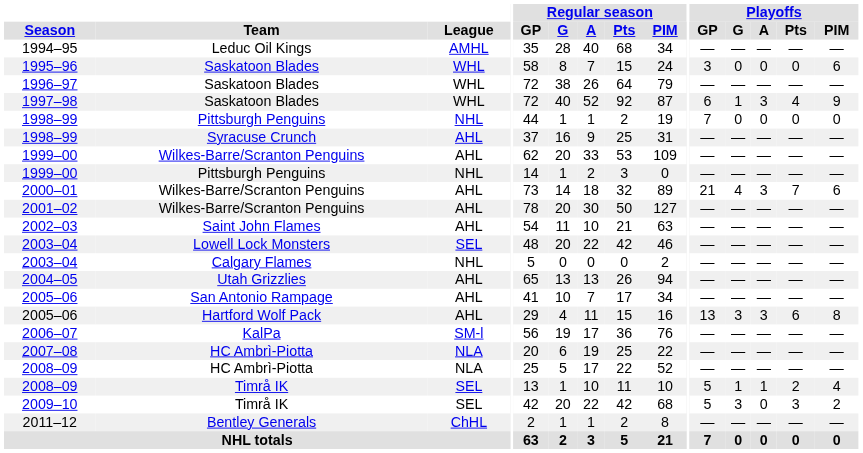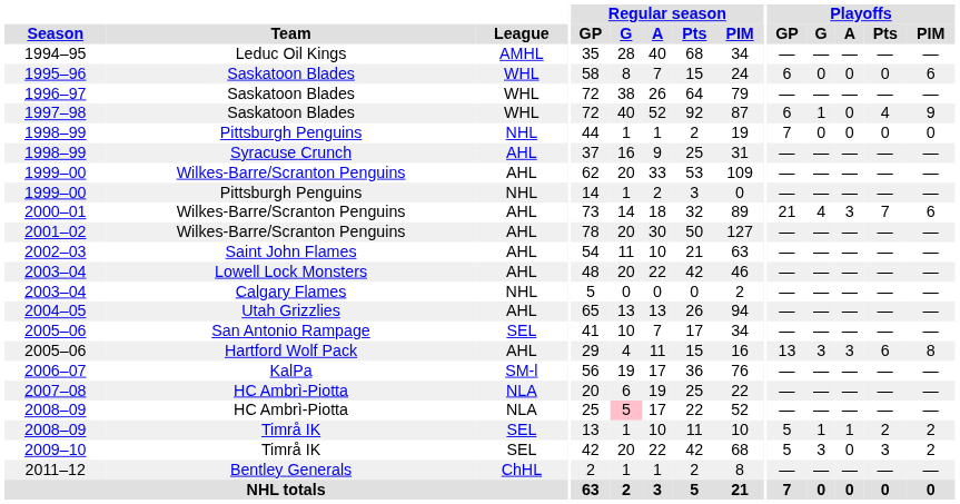 <table border="0" cellpadding="1" cellspacing="0" style="text-align:center; width:60em">
 <tr bgcolor="#e0e0e0">
 <th colspan="3" bgcolor="#ffffff"></th>
 <th rowspan="99" bgcolor="#ffffff"></th>
 <th colspan="5"><a href='#'>Regular season</a></th>
 <th rowspan="99" bgcolor="#ffffff"></th>
 <th colspan="5"><a href='#'>Playoffs</a></th>
 </tr>
 <tr bgcolor="#e0e0e0">
 <th><a href='#'>Season</a></th>
 <th>Team</th>
 <th>League</th>
 <th>GP</th>
 <th><a href='#'>G</a></th>
 <th><a href='#'>A</a></th>
 <th><a href='#'>Pts</a></th>
 <th><a href='#'>PIM</a></th>
 <th>GP</th>
 <th>G</th>
 <th>A</th>
 <th>Pts</th>
 <th>PIM</th>
 </tr>
 <tr>
 <td>1994–95</td>
 <td>Leduc Oil Kings</td>
 <td><a href='#'>AMHL</a></td>
 <td>35</td>
 <td>28</td>
 <td>40</td>
 <td>68</td>
 <td>34</td>
 <td>—</td>
 <td>—</td>
 <td>—</td>
 <td>—</td>
 <td>—</td>
 </tr>
 <tr bgcolor="#f0f0f0">
 <td><a href='#'>1995–96</a></td>
 <td><a href='#'>Saskatoon Blades</a></td>
 <td><a href='#'>WHL</a></td>
 <td>58</td>
 <td>8</td>
 <td>7</td>
 <td>15</td>
 <td>24</td>
-<td>3</td>
+<td>6</td>
 <td>0</td>
 <td>0</td>
 <td>0</td>
 <td>6</td>
 </tr>
 <tr>
 <td><a href='#'>1996–97</a></td>
 <td>Saskatoon Blades</td>
 <td>WHL</td>
 <td>72</td>
 <td>38</td>
 <td>26</td>
 <td>64</td>
 <td>79</td>
 <td>—</td>
 <td>—</td>
 <td>—</td>
 <td>—</td>
 <td>—</td>
 </tr>
 <tr bgcolor="#f0f0f0">
 <td><a href='#'>1997–98</a></td>
 <td>Saskatoon Blades</td>
 <td>WHL</td>
 <td>72</td>
 <td>40</td>
 <td>52</td>
 <td>92</td>
 <td>87</td>
 <td>6</td>
 <td>1</td>
-<td>3</td>
+<td>0</td>
 <td>4</td>
 <td>9</td>
 </tr>
 <tr>
 <td><a href='#'>1998–99</a></td>
 <td><a href='#'>Pittsburgh Penguins</a></td>
 <td><a href='#'>NHL</a></td>
 <td>44</td>
 <td>1</td>
 <td>1</td>
 <td>2</td>
 <td>19</td>
 <td>7</td>
 <td>0</td>
 <td>0</td>
 <td>0</td>
 <td>0</td>
 </tr>
 <tr bgcolor="#f0f0f0">
 <td><a href='#'>1998–99</a></td>
 <td><a href='#'>Syracuse Crunch</a></td>
 <td><a href='#'>AHL</a></td>
 <td>37</td>
 <td>16</td>
 <td>9</td>
 <td>25</td>
 <td>31</td>
 <td>—</td>
 <td>—</td>
 <td>—</td>
 <td>—</td>
 <td>—</td>
 </tr>
 <tr>
 <td><a href='#'>1999–00</a></td>
 <td><a href='#'>Wilkes-Barre/Scranton Penguins</a></td>
 <td>AHL</td>
 <td>62</td>
 <td>20</td>
 <td>33</td>
 <td>53</td>
 <td>109</td>
 <td>—</td>
 <td>—</td>
 <td>—</td>
 <td>—</td>
 <td>—</td>
 </tr>
 <tr bgcolor="#f0f0f0">
 <td><a href='#'>1999–00</a></td>
 <td>Pittsburgh Penguins</td>
 <td>NHL</td>
 <td>14</td>
 <td>1</td>
 <td>2</td>
 <td>3</td>
 <td>0</td>
 <td>—</td>
 <td>—</td>
 <td>—</td>
 <td>—</td>
 <td>—</td>
 </tr>
 <tr>
 <td><a href='#'>2000–01</a></td>
 <td>Wilkes-Barre/Scranton Penguins</td>
 <td>AHL</td>
 <td>73</td>
 <td>14</td>
 <td>18</td>
 <td>32</td>
 <td>89</td>
 <td>21</td>
 <td>4</td>
 <td>3</td>
 <td>7</td>
 <td>6</td>
 </tr>
 <tr bgcolor="#f0f0f0">
 <td><a href='#'>2001–02</a></td>
 <td>Wilkes-Barre/Scranton Penguins</td>
 <td>AHL</td>
 <td>78</td>
 <td>20</td>
 <td>30</td>
 <td>50</td>
 <td>127</td>
 <td>—</td>
 <td>—</td>
 <td>—</td>
 <td>—</td>
 <td>—</td>
 </tr>
 <tr>
 <td><a href='#'>2002–03</a></td>
 <td><a href='#'>Saint John Flames</a></td>
 <td>AHL</td>
 <td>54</td>
 <td>11</td>
 <td>10</td>
 <td>21</td>
 <td>63</td>
 <td>—</td>
 <td>—</td>
 <td>—</td>
 <td>—</td>
 <td>—</td>
 </tr>
 <tr bgcolor="#f0f0f0">
 <td><a href='#'>2003–04</a></td>
 <td><a href='#'>Lowell Lock Monsters</a></td>
-<td><a href='#'>SEL</a></td>
+<td>AHL</td>
 <td>48</td>
 <td>20</td>
 <td>22</td>
 <td>42</td>
 <td>46</td>
 <td>—</td>
 <td>—</td>
 <td>—</td>
 <td>—</td>
 <td>—</td>
 </tr>
 <tr>
 <td><a href='#'>2003–04</a></td>
 <td><a href='#'>Calgary Flames</a></td>
 <td>NHL</td>
 <td>5</td>
 <td>0</td>
 <td>0</td>
 <td>0</td>
 <td>2</td>
 <td>—</td>
 <td>—</td>
 <td>—</td>
 <td>—</td>
 <td>—</td>
 </tr>
 <tr bgcolor="#f0f0f0">
 <td><a href='#'>2004–05</a></td>
 <td><a href='#'>Utah Grizzlies</a></td>
 <td>AHL</td>
 <td>65</td>
 <td>13</td>
 <td>13</td>
 <td>26</td>
 <td>94</td>
 <td>—</td>
 <td>—</td>
 <td>—</td>
 <td>—</td>
 <td>—</td>
 </tr>
 <tr>
 <td><a href='#'>2005–06</a></td>
 <td><a href='#'>San Antonio Rampage</a></td>
-<td>AHL</td>
+<td><a href='#'>SEL</a></td>
 <td>41</td>
 <td>10</td>
 <td>7</td>
 <td>17</td>
 <td>34</td>
 <td>—</td>
 <td>—</td>
 <td>—</td>
 <td>—</td>
 <td>—</td>
 </tr>
 <tr bgcolor="#f0f0f0">
 <td>2005–06</td>
 <td><a href='#'>Hartford Wolf Pack</a></td>
 <td>AHL</td>
 <td>29</td>
 <td>4</td>
 <td>11</td>
 <td>15</td>
 <td>16</td>
 <td>13</td>
 <td>3</td>
 <td>3</td>
 <td>6</td>
 <td>8</td>
 </tr>
 <tr>
 <td><a href='#'>2006–07</a></td>
 <td><a href='#'>KalPa</a></td>
 <td><a href='#'>SM-l</a></td>
 <td>56</td>
 <td>19</td>
 <td>17</td>
 <td>36</td>
 <td>76</td>
 <td>—</td>
 <td>—</td>
 <td>—</td>
 <td>—</td>
 <td>—</td>
 </tr>
 <tr bgcolor="#f0f0f0">
 <td><a href='#'>2007–08</a></td>
 <td><a href='#'>HC Ambrì-Piotta</a></td>
 <td><a href='#'>NLA</a></td>
 <td>20</td>
 <td>6</td>
 <td>19</td>
 <td>25</td>
 <td>22</td>
 <td>—</td>
 <td>—</td>
 <td>—</td>
 <td>—</td>
 <td>—</td>
 </tr>
 <tr>
 <td><a href='#'>2008–09</a></td>
 <td>HC Ambrì-Piotta</td>
 <td>NLA</td>
 <td>25</td>
-<td>5</td>
+<td style="background: pink;">5</td>
 <td>17</td>
 <td>22</td>
 <td>52</td>
 <td>—</td>
 <td>—</td>
 <td>—</td>
 <td>—</td>
 <td>—</td>
 </tr>
 <tr bgcolor="#f0f0f0">
 <td><a href='#'>2008–09</a></td>
 <td><a href='#'>Timrå IK</a></td>
 <td><a href='#'>SEL</a></td>
 <td>13</td>
 <td>1</td>
 <td>10</td>
 <td>11</td>
 <td>10</td>
 <td>5</td>
 <td>1</td>
 <td>1</td>
 <td>2</td>
-<td>4</td>
+<td>2</td>
 </tr>
 <tr>
 <td><a href='#'>2009–10</a></td>
 <td>Timrå IK</td>
 <td>SEL</td>
 <td>42</td>
 <td>20</td>
 <td>22</td>
 <td>42</td>
 <td>68</td>
 <td>5</td>
 <td>3</td>
 <td>0</td>
 <td>3</td>
 <td>2</td>
 </tr>
 <tr bgcolor="#f0f0f0">
 <td>2011–12</td>
 <td><a href='#'>Bentley Generals</a></td>
 <td><a href='#'>ChHL</a></td>
 <td>2</td>
 <td>1</td>
 <td>1</td>
 <td>2</td>
 <td>8</td>
 <td>—</td>
 <td>—</td>
 <td>—</td>
 <td>—</td>
 <td>—</td>
 </tr>
 <tr bgcolor="#e0e0e0">
 <th colspan="3">NHL totals</th>
 <th>63</th>
 <th>2</th>
 <th>3</th>
 <th>5</th>
 <th>21</th>
 <th>7</th>
 <th>0</th>
 <th>0</th>
 <th>0</th>
 <th>0</th>
 </tr>
 </table>
